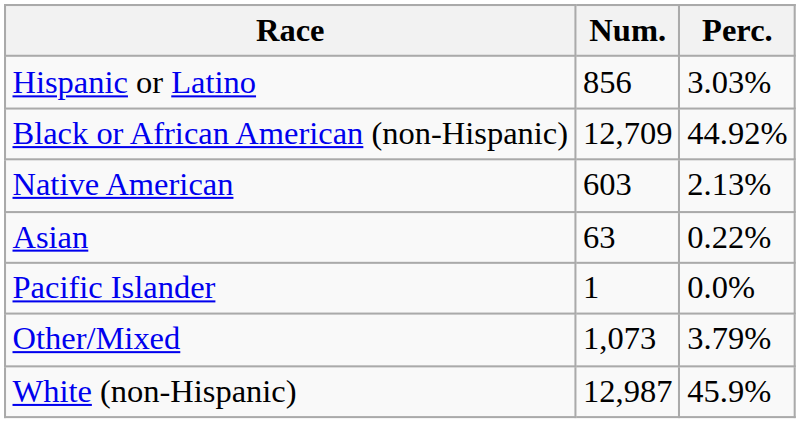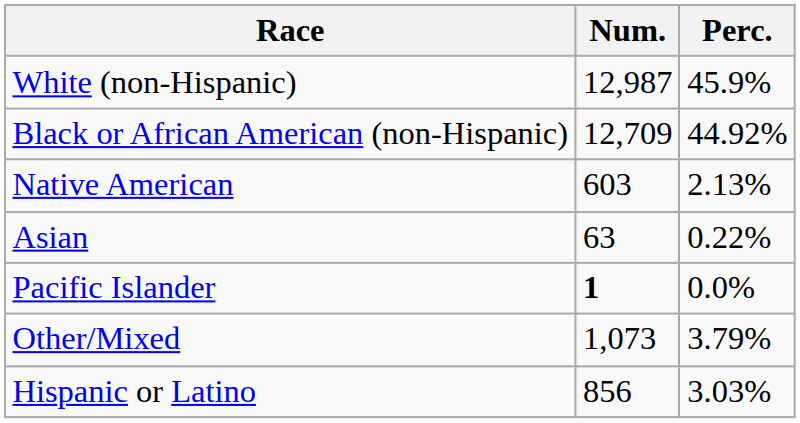 <table class="wikitable">
 <tr>
 <th>Race</th>
 <th>Num.</th>
 <th>Perc.</th>
 </tr>
 <tr>
-<td><a href='#'>Hispanic</a> or <a href='#'>Latino</a></td>
-<td>856</td>
-<td>3.03%</td>
+<td><a href='#'>White</a> (non-Hispanic)</td>
+<td>12,987</td>
+<td>45.9%</td>
 </tr>
 <tr>
 <td><a href='#'>Black or African American</a> (non-Hispanic)</td>
 <td>12,709</td>
 <td>44.92%</td>
 </tr>
 <tr>
 <td><a href='#'>Native American</a></td>
 <td>603</td>
 <td>2.13%</td>
 </tr>
 <tr>
 <td><a href='#'>Asian</a></td>
 <td>63</td>
 <td>0.22%</td>
 </tr>
 <tr>
 <td><a href='#'>Pacific Islander</a></td>
-<td>1</td>
+<td><strong>1</strong></td>
 <td>0.0%</td>
 </tr>
 <tr>
 <td><a href='#'>Other/Mixed</a></td>
 <td>1,073</td>
 <td>3.79%</td>
 </tr>
 <tr>
-<td><a href='#'>White</a> (non-Hispanic)</td>
-<td>12,987</td>
-<td>45.9%</td>
+<td><a href='#'>Hispanic</a> or <a href='#'>Latino</a></td>
+<td>856</td>
+<td>3.03%</td>
 </tr>
 </table>
